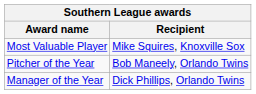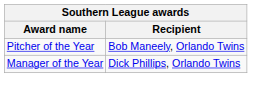 <table class="wikitable">
 <tr>
 <th colspan="2">Southern League awards</th>
 </tr>
 <tr>
 <th>Award name</th>
 <th>Recipient</th>
-</tr>
-<tr>
-<td><a href='#'>Most Valuable Player</a></td>
-<td><a href='#'>Mike Squires</a>, <a href='#'>Knoxville Sox</a></td>
 </tr>
 <tr>
 <td><a href='#'>Pitcher of the Year</a></td>
 <td><a href='#'>Bob Maneely</a>, <a href='#'>Orlando Twins</a></td>
 </tr>
 <tr>
 <td><a href='#'>Manager of the Year</a></td>
 <td><a href='#'>Dick Phillips</a>, <a href='#'>Orlando Twins</a></td>
 </tr>
 </table>
